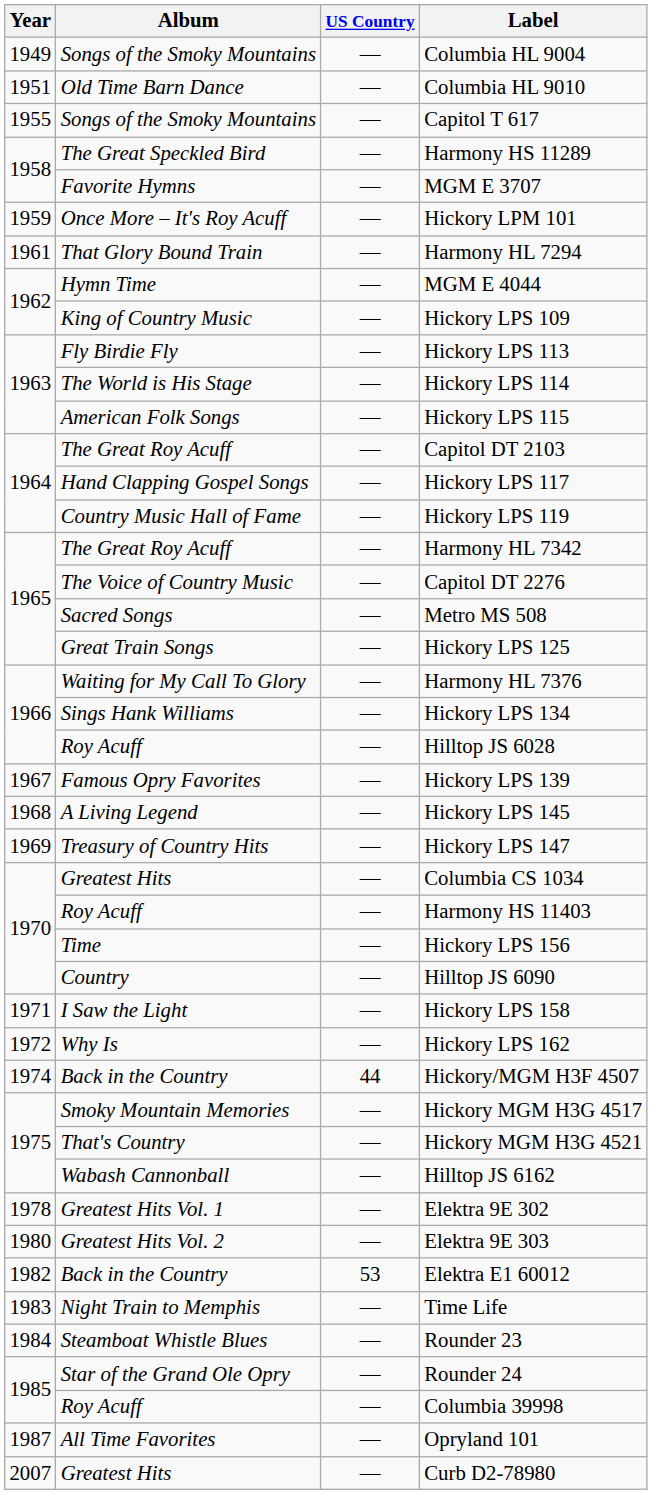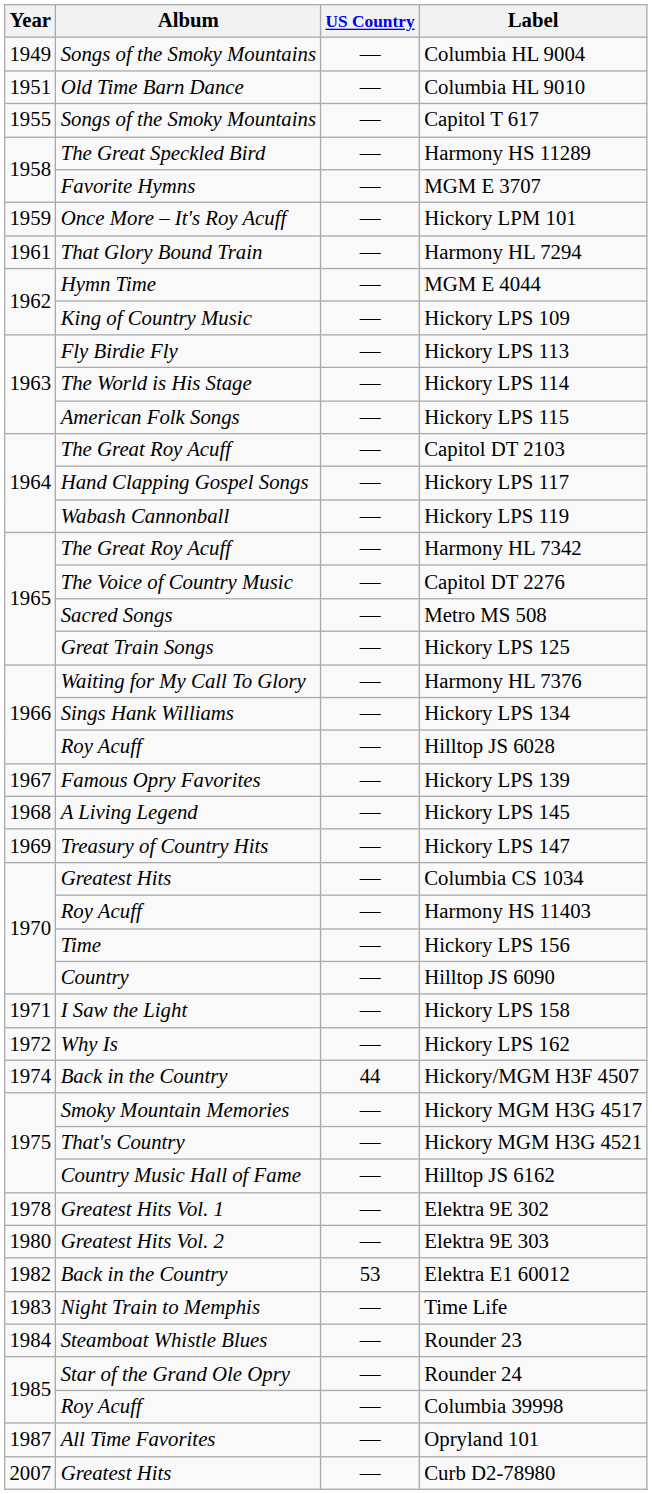 <table class="wikitable">
 <tr>
 <th>Year</th>
 <th>Album</th>
 <th><small><a href='#'>US Country</a></small></th>
 <th>Label</th>
 </tr>
 <tr>
 <td>1949</td>
 <td><em>Songs of the Smoky Mountains</em></td>
 <td style="text-align:center;">—</td>
 <td>Columbia HL 9004</td>
 </tr>
 <tr>
 <td>1951</td>
 <td><em>Old Time Barn Dance</em></td>
 <td style="text-align:center;">—</td>
 <td>Columbia HL 9010</td>
 </tr>
 <tr>
 <td>1955</td>
 <td><em> Songs of the Smoky Mountains</em></td>
 <td style="text-align:center;">—</td>
 <td>Capitol T 617</td>
 </tr>
 <tr>
 <td rowspan="2">1958</td>
 <td><em> The Great Speckled Bird</em></td>
 <td style="text-align:center;">—</td>
 <td>Harmony HS 11289</td>
 </tr>
 <tr>
 <td><em>Favorite Hymns</em></td>
 <td style="text-align:center;">—</td>
 <td>MGM E 3707</td>
 </tr>
 <tr>
 <td>1959</td>
 <td><em>Once More – It's Roy Acuff</em></td>
 <td style="text-align:center;">—</td>
 <td>Hickory LPM 101</td>
 </tr>
 <tr>
 <td>1961</td>
 <td><em>That Glory Bound Train</em></td>
 <td style="text-align:center;">—</td>
 <td>Harmony HL 7294</td>
 </tr>
 <tr>
 <td rowspan="2">1962</td>
 <td><em>Hymn Time</em></td>
 <td style="text-align:center;">—</td>
 <td>MGM E 4044</td>
 </tr>
 <tr>
 <td><em> King of Country Music</em></td>
 <td style="text-align:center;">—</td>
 <td>Hickory LPS 109</td>
 </tr>
 <tr>
 <td rowspan="3">1963</td>
 <td><em>Fly Birdie Fly</em></td>
 <td style="text-align:center;">—</td>
 <td>Hickory LPS 113</td>
 </tr>
 <tr>
 <td><em> The World is His Stage</em></td>
 <td style="text-align:center;">—</td>
 <td>Hickory LPS 114</td>
 </tr>
 <tr>
 <td><em>American Folk Songs</em></td>
 <td style="text-align:center;">—</td>
 <td>Hickory LPS 115</td>
 </tr>
 <tr>
 <td rowspan="3">1964</td>
 <td><em>The Great Roy Acuff</em></td>
 <td style="text-align:center;">—</td>
 <td>Capitol DT 2103</td>
 </tr>
 <tr>
 <td><em>Hand Clapping Gospel Songs</em></td>
 <td style="text-align:center;">—</td>
 <td>Hickory LPS 117</td>
 </tr>
 <tr>
-<td><em>Country Music Hall of Fame</em></td>
+<td><em>Wabash Cannonball</em></td>
 <td style="text-align:center;">—</td>
 <td>Hickory LPS 119</td>
 </tr>
 <tr>
 <td rowspan="4">1965</td>
 <td><em>The Great Roy Acuff</em></td>
 <td style="text-align:center;">—</td>
 <td>Harmony HL 7342</td>
 </tr>
 <tr>
 <td><em>The Voice of Country Music</em></td>
 <td style="text-align:center;">—</td>
 <td>Capitol DT 2276</td>
 </tr>
 <tr>
 <td><em>Sacred Songs</em></td>
 <td style="text-align:center;">—</td>
 <td>Metro MS 508</td>
 </tr>
 <tr>
 <td><em>Great Train Songs</em></td>
 <td style="text-align:center;">—</td>
 <td>Hickory LPS 125</td>
 </tr>
 <tr>
 <td rowspan="3">1966</td>
 <td><em>Waiting for My Call To Glory</em></td>
 <td style="text-align:center;">—</td>
 <td>Harmony HL 7376</td>
 </tr>
 <tr>
 <td><em>Sings Hank Williams</em></td>
 <td style="text-align:center;">—</td>
 <td>Hickory LPS 134</td>
 </tr>
 <tr>
 <td><em> Roy Acuff</em></td>
 <td style="text-align:center;">—</td>
 <td>Hilltop JS 6028</td>
 </tr>
 <tr>
 <td>1967</td>
 <td><em>Famous Opry Favorites</em></td>
 <td style="text-align:center;">—</td>
 <td>Hickory LPS 139</td>
 </tr>
 <tr>
 <td>1968</td>
 <td><em>A Living Legend</em></td>
 <td style="text-align:center;">—</td>
 <td>Hickory LPS 145</td>
 </tr>
 <tr>
 <td>1969</td>
 <td><em>Treasury of Country Hits</em></td>
 <td style="text-align:center;">—</td>
 <td>Hickory LPS 147</td>
 </tr>
 <tr>
 <td rowspan="4">1970</td>
 <td><em>Greatest Hits</em></td>
 <td style="text-align:center;">—</td>
 <td>Columbia CS 1034</td>
 </tr>
 <tr>
 <td><em>Roy Acuff</em></td>
 <td style="text-align:center;">—</td>
 <td>Harmony HS 11403</td>
 </tr>
 <tr>
 <td><em>Time</em></td>
 <td style="text-align:center;">—</td>
 <td>Hickory LPS 156</td>
 </tr>
 <tr>
 <td><em>Country</em></td>
 <td style="text-align:center;">—</td>
 <td>Hilltop JS 6090</td>
 </tr>
 <tr>
 <td>1971</td>
 <td><em>I Saw the Light</em></td>
 <td style="text-align:center;">—</td>
 <td>Hickory LPS 158</td>
 </tr>
 <tr>
 <td>1972</td>
 <td><em>Why Is</em></td>
 <td style="text-align:center;">—</td>
 <td>Hickory LPS 162</td>
 </tr>
 <tr>
 <td>1974</td>
 <td><em>Back in the Country</em></td>
 <td style="text-align:center;">44</td>
 <td>Hickory/MGM H3F 4507</td>
 </tr>
 <tr>
 <td rowspan="3">1975</td>
 <td><em>Smoky Mountain Memories</em></td>
 <td style="text-align:center;">—</td>
 <td>Hickory MGM H3G 4517</td>
 </tr>
 <tr>
 <td><em>That's Country</em></td>
 <td style="text-align:center;">—</td>
 <td>Hickory MGM H3G 4521</td>
 </tr>
 <tr>
-<td><em>Wabash Cannonball</em></td>
+<td><em>Country Music Hall of Fame</em></td>
 <td style="text-align:center;">—</td>
 <td>Hilltop JS 6162</td>
 </tr>
 <tr>
 <td>1978</td>
 <td><em>Greatest Hits Vol. 1</em></td>
 <td style="text-align:center;">—</td>
 <td>Elektra 9E 302</td>
 </tr>
 <tr>
 <td>1980</td>
 <td><em>Greatest Hits Vol. 2</em></td>
 <td style="text-align:center;">—</td>
 <td>Elektra 9E 303</td>
 </tr>
 <tr>
 <td>1982</td>
 <td><em>Back in the Country</em></td>
 <td style="text-align:center;">53</td>
 <td>Elektra E1 60012</td>
 </tr>
 <tr>
 <td>1983</td>
 <td><em>Night Train to Memphis</em></td>
 <td style="text-align:center;">—</td>
 <td>Time Life</td>
 </tr>
 <tr>
 <td>1984</td>
 <td><em>Steamboat Whistle Blues</em></td>
 <td style="text-align:center;">—</td>
 <td>Rounder 23</td>
 </tr>
 <tr>
 <td rowspan="2">1985</td>
 <td><em>Star of the Grand Ole Opry</em></td>
 <td style="text-align:center;">—</td>
 <td>Rounder 24</td>
 </tr>
 <tr>
 <td><em>Roy Acuff</em></td>
 <td style="text-align:center;">—</td>
 <td>Columbia 39998</td>
 </tr>
 <tr>
 <td>1987</td>
 <td><em>All Time Favorites</em></td>
 <td style="text-align:center;">—</td>
 <td>Opryland 101</td>
 </tr>
 <tr>
 <td>2007</td>
 <td><em>Greatest Hits</em></td>
 <td style="text-align:center;">—</td>
 <td>Curb D2-78980</td>
 </tr>
 </table>
